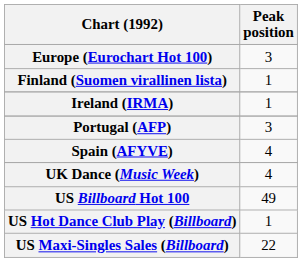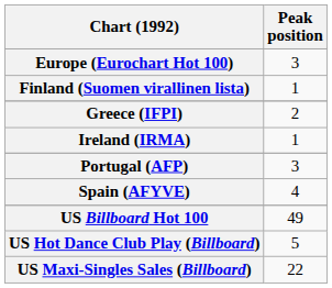 <table class="wikitable sortable plainrowheaders" style="text-align:center">
 <tr>
 <th>Chart (1992)</th>
 <th>Peak<br>position</th>
 </tr>
 <tr>
 </tr>
 <tr>
 </tr>
 <tr>
 </tr>
 <tr>
 </tr>
 <tr>
 <th scope="row">Europe (<a href='#'>Eurochart Hot 100</a>)</th>
 <td>3</td>
 </tr>
 <tr>
 <th scope="row">Finland (<a href='#'>Suomen virallinen lista</a>)</th>
 <td>1</td>
 </tr>
 <tr>
 </tr>
 <tr>
+<th scope="row">Greece (<a href='#'>IFPI</a>)</th>
+<td>2</td>
+</tr>
+<tr>
 <th scope="row">Ireland (<a href='#'>IRMA</a>)</th>
 <td>1</td>
 </tr>
 <tr>
 </tr>
 <tr>
 </tr>
 <tr>
 <th scope="row">Portugal (<a href='#'>AFP</a>)</th>
 <td>3</td>
 </tr>
 <tr>
 <th scope="row">Spain (<a href='#'>AFYVE</a>)</th>
 <td>4</td>
 </tr>
 <tr>
 </tr>
 <tr>
 </tr>
 <tr>
 </tr>
 <tr>
-<th scope="row">UK Dance (<em><a href='#'>Music Week</a></em>)</th>
-<td>4</td>
-</tr>
-<tr>
 <th scope="row">US <a href='#'><em>Billboard</em> Hot 100</a></th>
 <td>49</td>
 </tr>
 <tr>
 <th scope="row">US <a href='#'>Hot Dance Club Play</a> (<em><a href='#'>Billboard</a></em>)</th>
-<td>1</td>
+<td>5</td>
 </tr>
 <tr>
 <th scope="row">US <a href='#'>Maxi-Singles Sales</a> (<em><a href='#'>Billboard</a></em>)</th>
 <td>22</td>
 </tr>
 </table>
